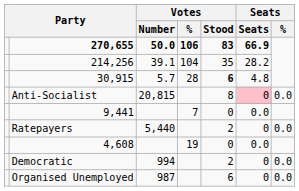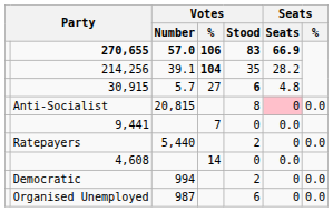 <table class="wikitable sortable" style="text-align:right;" style="font-size:95%">
 <tr>
 <th style="vertical-align:center;" rowspan="2" colspan="2">Party</th>
 <th style="text-align:center;" colspan="3">Votes</th>
 <th style="text-align:center;" colspan="4">Seats</th>
 </tr>
 <tr style="text-align: right">
 <th align=center>Number</th>
 <th align=center>%</th>
 <th align=center>Stood</th>
 <th align=center>Seats</th>
 <th align=center>%</th>
 </tr>
 <tr>
 <td></td>
 <td align="right"><strong>270,655</strong></td>
-<td align="right"><strong>50.0</strong></td>
+<td align="right"><strong>57.0</strong></td>
 <td align="right"><strong>106</strong></td>
 <td align="right"><strong>83</strong></td>
 <td align="right"><strong>66.9</strong></td>
 </tr>
 <tr>
 <td></td>
 <td align="right">214,256</td>
 <td align="right">39.1</td>
-<td align="right">104</td>
+<td align="right"><strong>104</strong></td>
 <td align="right">35</td>
 <td align="right">28.2</td>
 </tr>
 <tr>
 <td></td>
 <td align="right">30,915</td>
 <td align="right">5.7</td>
-<td align="right">28</td>
+<td align="right">27</td>
 <td align="right"><strong>6</strong></td>
 <td align="right">4.8</td>
 </tr>
 <tr>
 <td></td>
 <td align="left">Anti-Socialist</td>
 <td align="right">20,815</td>
 <td align="right"></td>
 <td align="right">8</td>
 <td align="right" style="background: pink;">0</td>
 <td align="right">0.0</td>
 </tr>
 <tr>
 <td></td>
 <td align="right">9,441</td>
 <td align="right"></td>
 <td align="right">7</td>
 <td align="right">0</td>
 <td align="right">0.0</td>
 </tr>
 <tr>
 <td></td>
 <td align="left">Ratepayers</td>
 <td align="right">5,440</td>
 <td align="right"></td>
 <td align="right">2</td>
 <td align="right">0</td>
 <td align="right">0.0</td>
 </tr>
 <tr>
 <td></td>
 <td align="right">4,608</td>
 <td align="right"></td>
-<td align="right">19</td>
+<td align="right">14</td>
 <td align="right">0</td>
 <td align="right">0.0</td>
 </tr>
 <tr>
 <td></td>
 <td align="left">Democratic</td>
 <td align="right">994</td>
 <td align="right"></td>
 <td align="right">2</td>
 <td align="right">0</td>
 <td align="right">0.0</td>
 </tr>
 <tr>
 <td></td>
 <td align="left">Organised Unemployed</td>
 <td align="right">987</td>
 <td align="right"></td>
 <td align="right">6</td>
 <td align="right">0</td>
 <td align="right">0.0</td>
 </tr>
 </table>
